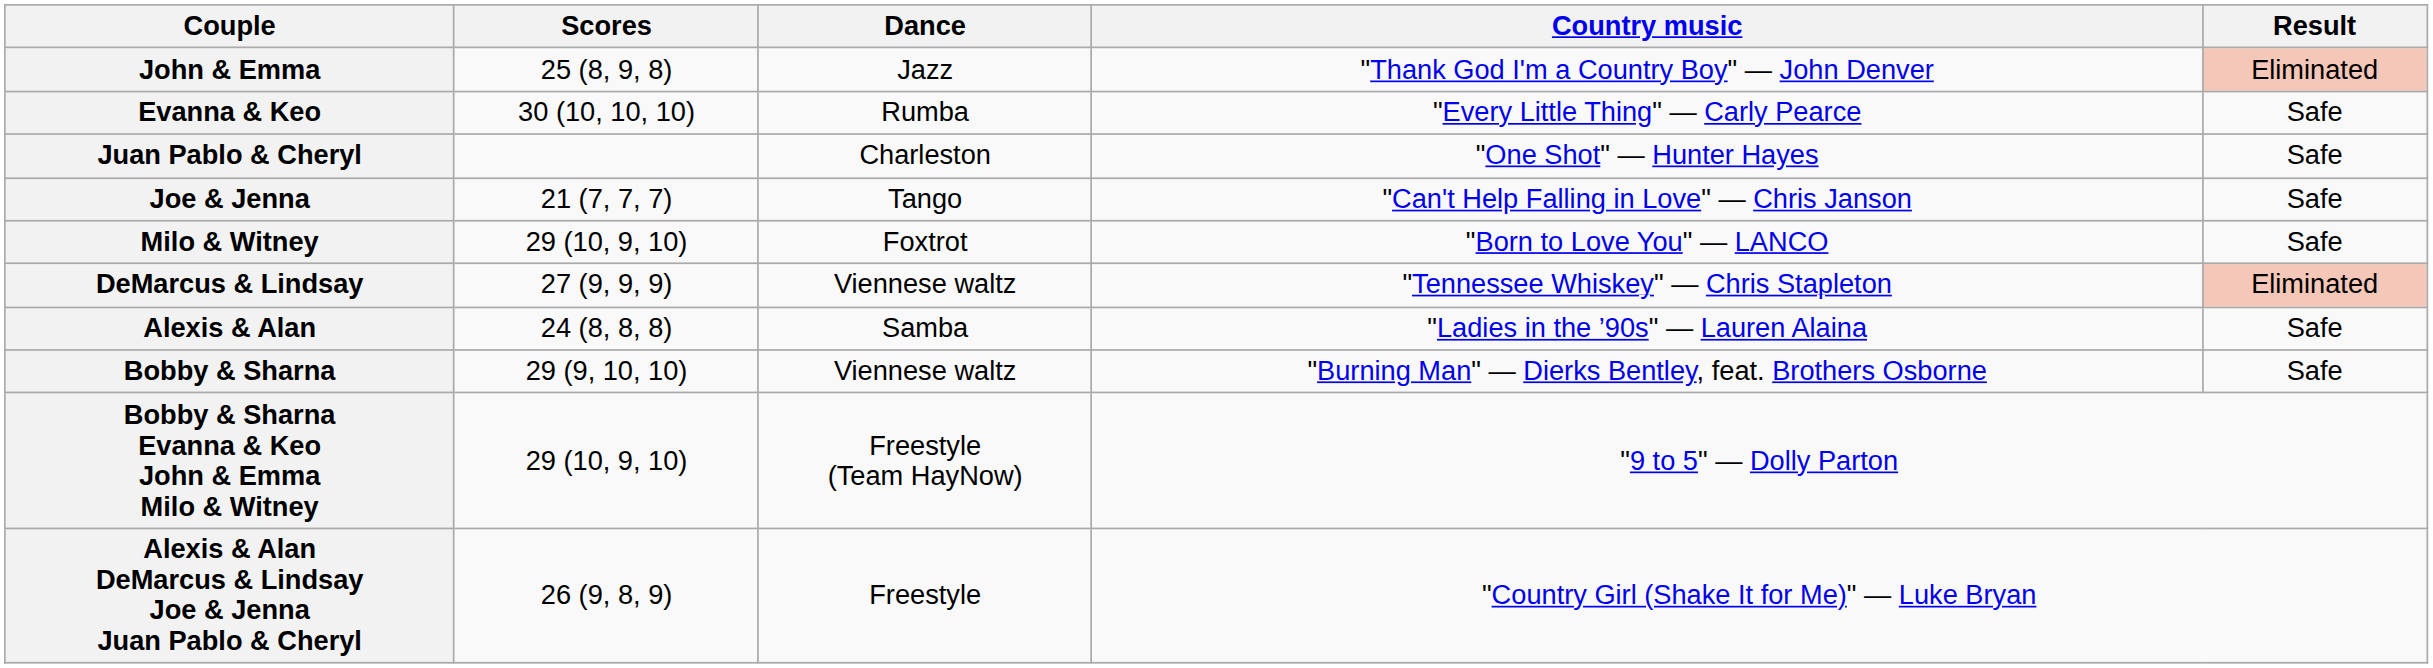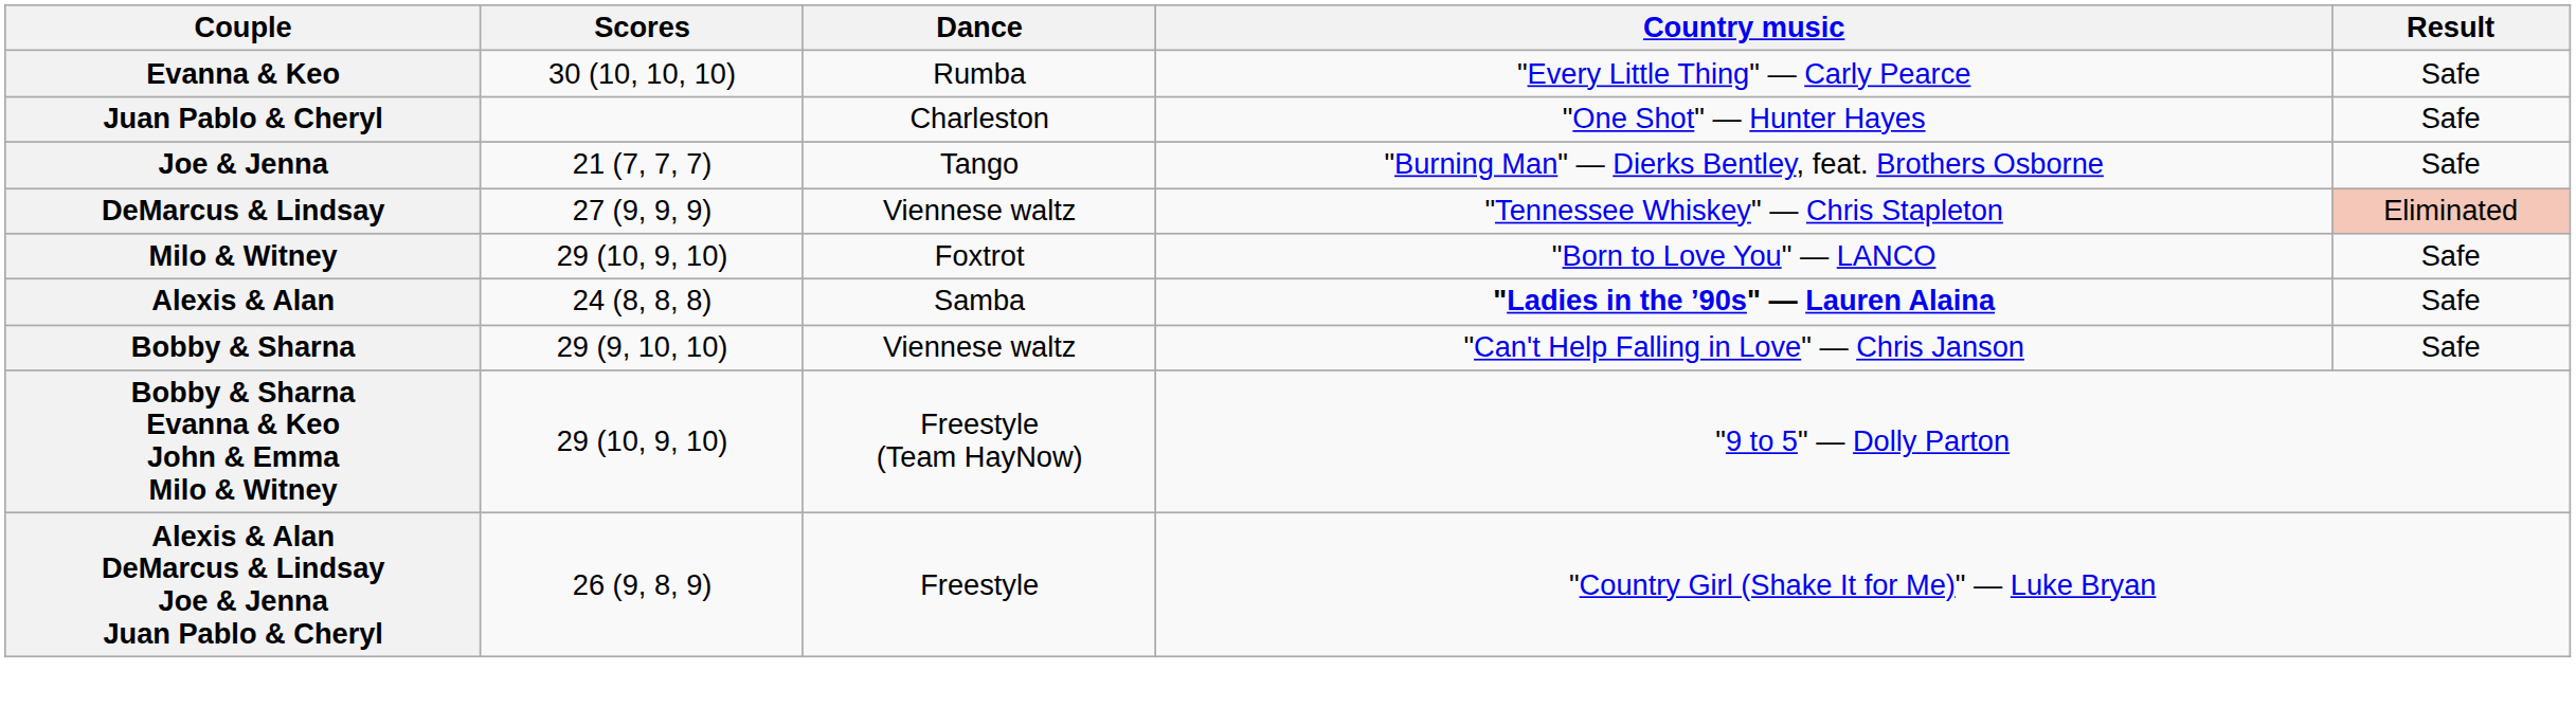 <table class="wikitable sortable" style="text-align:center; width:90%">
 <tr>
 <th scope="col">Couple</th>
 <th scope="col">Scores</th>
 <th scope="col" class="unsortable">Dance</th>
 <th scope="col" class="unsortable"><a href='#'>Country music</a></th>
 <th scope="col" class="unsortable">Result</th>
-</tr>
-<tr>
-<th scope="row">John & Emma</th>
-<td>25 (8, 9, 8)</td>
-<td>Jazz</td>
-<td>"<a href='#'>Thank God I'm a Country Boy</a>" — <a href='#'>John Denver</a></td>
-<td bgcolor=f4c7b8>Eliminated</td>
 </tr>
 <tr>
 <th scope="row">Evanna & Keo</th>
 <td>30 (10, 10, 10)</td>
 <td>Rumba</td>
 <td>"<a href='#'>Every Little Thing</a>" — <a href='#'>Carly Pearce</a></td>
 <td>Safe</td>
 </tr>
 <tr>
 <th scope="row">Juan Pablo & Cheryl</th>
 <td></td>
 <td>Charleston</td>
 <td>"<a href='#'>One Shot</a>" — <a href='#'>Hunter Hayes</a></td>
 <td>Safe</td>
 </tr>
 <tr>
 <th scope="row">Joe & Jenna</th>
 <td>21 (7, 7, 7)</td>
 <td>Tango</td>
-<td>"<a href='#'>Can't Help Falling in Love</a>" — <a href='#'>Chris Janson</a></td>
-<td>Safe</td>
-</tr>
-<tr>
-<th scope="row">Milo & Witney</th>
-<td>29 (10, 9, 10)</td>
-<td>Foxtrot</td>
-<td>"<a href='#'>Born to Love You</a>" — <a href='#'>LANCO</a></td>
+<td>"<a href='#'>Burning Man</a>" — <a href='#'>Dierks Bentley</a>, feat. <a href='#'>Brothers Osborne</a></td>
 <td>Safe</td>
 </tr>
 <tr>
 <th scope="row">DeMarcus & Lindsay</th>
 <td>27 (9, 9, 9)</td>
 <td>Viennese waltz</td>
 <td>"<a href='#'>Tennessee Whiskey</a>" — <a href='#'>Chris Stapleton</a></td>
 <td bgcolor=f4c7b8>Eliminated</td>
 </tr>
 <tr>
+<th scope="row">Milo & Witney</th>
+<td>29 (10, 9, 10)</td>
+<td>Foxtrot</td>
+<td>"<a href='#'>Born to Love You</a>" — <a href='#'>LANCO</a></td>
+<td>Safe</td>
+</tr>
+<tr>
 <th scope="row">Alexis & Alan</th>
 <td>24 (8, 8, 8)</td>
 <td>Samba</td>
-<td>"<a href='#'>Ladies in the ’90s</a>" — <a href='#'>Lauren Alaina</a></td>
+<td><strong>"<a href='#'>Ladies in the ’90s</a>" — <a href='#'>Lauren Alaina</a></strong></td>
 <td>Safe</td>
 </tr>
 <tr>
 <th scope="row">Bobby & Sharna</th>
 <td>29 (9, 10, 10)</td>
 <td>Viennese waltz</td>
-<td>"<a href='#'>Burning Man</a>" — <a href='#'>Dierks Bentley</a>, feat. <a href='#'>Brothers Osborne</a></td>
+<td>"<a href='#'>Can't Help Falling in Love</a>" — <a href='#'>Chris Janson</a></td>
 <td>Safe</td>
 </tr>
 <tr>
 <th scope="row">Bobby & Sharna<br>Evanna & Keo<br>John & Emma<br>Milo & Witney</th>
 <td>29 (10, 9, 10)</td>
 <td>Freestyle<br>(Team HayNow)</td>
 <td colspan="2">"<a href='#'>9 to 5</a>" — <a href='#'>Dolly Parton</a></td>
 </tr>
 <tr>
 <th scope="row">Alexis & Alan<br>DeMarcus & Lindsay<br>Joe & Jenna<br>Juan Pablo & Cheryl</th>
 <td>26 (9, 8, 9)</td>
 <td>Freestyle<br></td>
 <td colspan="2">"<a href='#'>Country Girl (Shake It for Me)</a>" — <a href='#'>Luke Bryan</a></td>
 </tr>
 </table>
